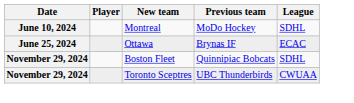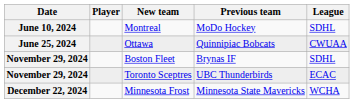 <table class="wikitable sortable">
 <tr>
 <th scope="col">Date</th>
 <th scope="col">Player</th>
 <th scope="col">New team</th>
 <th scope="col">Previous team</th>
 <th scope="col">League</th>
 </tr>
 <tr>
 <th scope="row">June 10, 2024</th>
 <td></td>
 <td><a href='#'>Montreal</a></td>
 <td><a href='#'>MoDo Hockey</a></td>
 <td><a href='#'>SDHL</a></td>
 </tr>
 <tr bgcolor="eeeeee">
 <th scope="row">June 25, 2024</th>
 <td></td>
 <td><a href='#'>Ottawa</a></td>
-<td><a href='#'>Brynas IF</a></td>
-<td><a href='#'>ECAC</a></td>
+<td><a href='#'>Quinnipiac Bobcats</a></td>
+<td><a href='#'>CWUAA</a></td>
 </tr>
 <tr>
 <th scope="row">November 29, 2024</th>
 <td></td>
 <td><a href='#'>Boston Fleet</a></td>
-<td><a href='#'>Quinnipiac Bobcats</a></td>
+<td><a href='#'>Brynas IF</a></td>
 <td><a href='#'>SDHL</a></td>
 </tr>
 <tr bgcolor="eeeeee">
 <th scope="row">November 29, 2024</th>
 <td></td>
 <td><a href='#'>Toronto Sceptres</a></td>
 <td><a href='#'>UBC Thunderbirds</a></td>
-<td><a href='#'>CWUAA</a></td>
+<td><a href='#'>ECAC</a></td>
+</tr>
+<tr>
+<th scope="row">December 22, 2024</th>
+<td></td>
+<td><a href='#'>Minnesota Frost</a></td>
+<td><a href='#'>Minnesota State Mavericks</a></td>
+<td><a href='#'>WCHA</a></td>
 </tr>
 </table>
